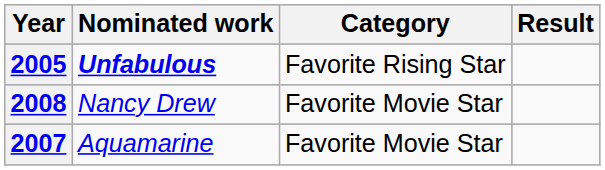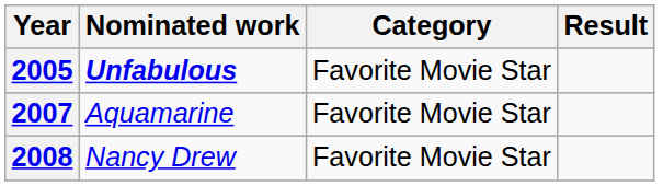 <table class="wikitable plainrowheaders">
 <tr>
 <th scope="col">Year</th>
 <th scope="col">Nominated work</th>
 <th scope="col">Category</th>
 <th scope="col">Result</th>
 </tr>
 <tr>
 <th scope="row" style="text-align:center;"><a href='#'>2005</a></th>
 <td><strong><em><a href='#'>Unfabulous</a></em></strong></td>
-<td>Favorite Rising Star</td>
-<td></td>
-</tr>
-<tr>
-<th scope="row" style="text-align:center;"><a href='#'>2008</a></th>
-<td><em><a href='#'>Nancy Drew</a></em></td>
 <td>Favorite Movie Star</td>
 <td></td>
 </tr>
 <tr>
 <th scope="row" style="text-align:center;"><a href='#'>2007</a></th>
 <td><em><a href='#'>Aquamarine</a></em></td>
 <td>Favorite Movie Star</td>
 <td></td>
 </tr>
+<tr>
+<th scope="row" style="text-align:center;"><a href='#'>2008</a></th>
+<td><em><a href='#'>Nancy Drew</a></em></td>
+<td>Favorite Movie Star</td>
+<td></td>
+</tr>
 </table>
